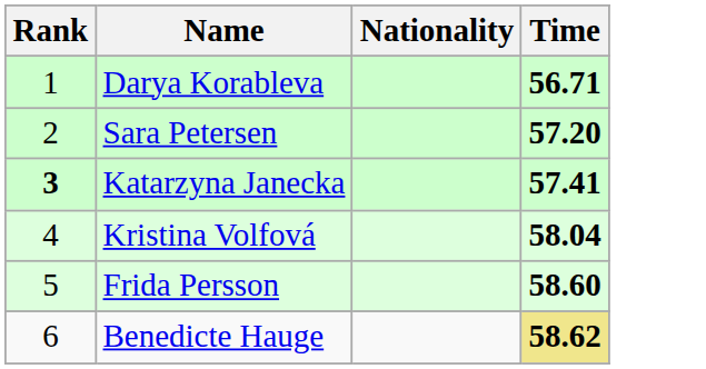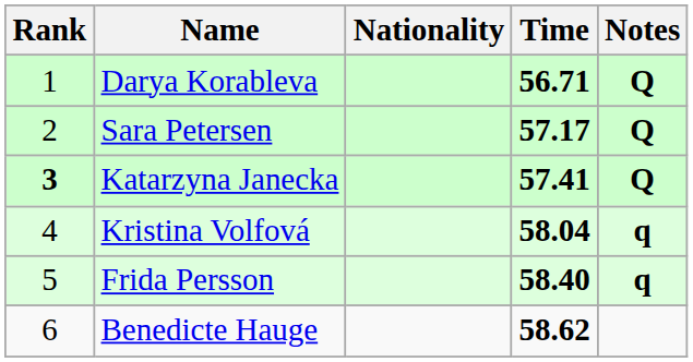 <table class="wikitable sortable" style="text-align:center">
 <tr>
 <th>Rank</th>
 <th>Name</th>
 <th>Nationality</th>
 <th>Time</th>
+<th>Notes</th>
 </tr>
 <tr bgcolor=ccffcc>
 <td>1</td>
 <td align=left><a href='#'>Darya Korableva</a></td>
 <td align=left></td>
 <td><strong>56.71</strong></td>
+<td><strong>Q</strong></td>
 </tr>
 <tr bgcolor=ccffcc>
 <td>2</td>
 <td align=left><a href='#'>Sara Petersen</a></td>
 <td align=left></td>
-<td><strong>57.20</strong></td>
+<td><strong>57.17</strong></td>
+<td><strong>Q</strong></td>
 </tr>
 <tr bgcolor=ccffcc>
 <td><strong>3</strong></td>
 <td align=left><a href='#'>Katarzyna Janecka</a></td>
 <td align=left></td>
 <td><strong>57.41</strong></td>
+<td><strong>Q</strong></td>
 </tr>
 <tr bgcolor=ddffdd>
 <td>4</td>
 <td align=left><a href='#'>Kristina Volfová</a></td>
 <td align=left></td>
 <td><strong>58.04</strong></td>
+<td><strong>q</strong></td>
 </tr>
 <tr bgcolor=ddffdd>
 <td>5</td>
 <td align=left><a href='#'>Frida Persson</a></td>
 <td align=left></td>
-<td><strong>58.60</strong></td>
+<td><strong>58.40</strong></td>
+<td><strong>q</strong></td>
 </tr>
 <tr>
 <td>6</td>
 <td align=left><a href='#'>Benedicte Hauge</a></td>
 <td align=left></td>
-<td style="background: khaki;"><strong>58.62</strong></td>
+<td><strong>58.62</strong></td>
+<td></td>
 </tr>
 </table>
